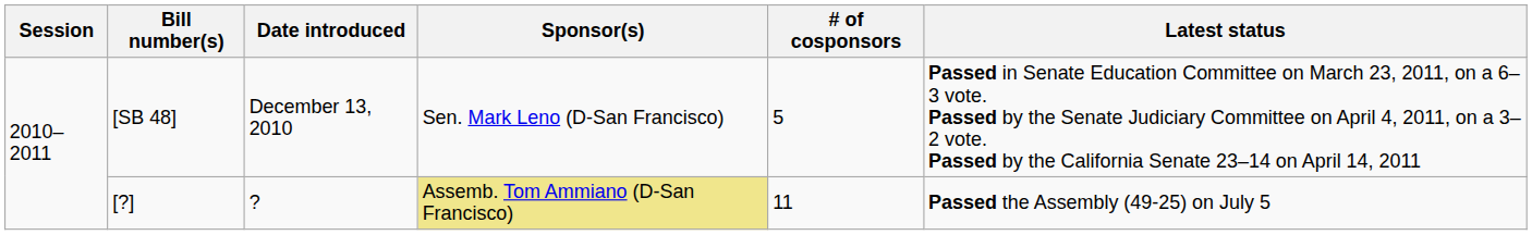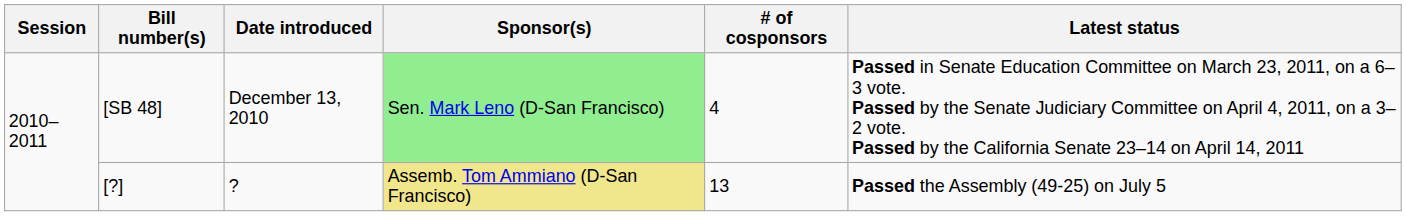 <table class="wikitable">
 <tr>
 <th>Session</th>
 <th>Bill number(s)</th>
 <th>Date introduced</th>
 <th>Sponsor(s)</th>
 <th># of cosponsors</th>
 <th>Latest status</th>
 </tr>
 <tr>
 <td rowspan=2>2010–2011</td>
 <td>[SB 48]</td>
 <td>December 13, 2010</td>
-<td>Sen. <a href='#'>Mark Leno</a> (D-San Francisco)</td>
-<td>5</td>
+<td style="background: lightgreen;">Sen. <a href='#'>Mark Leno</a> (D-San Francisco)</td>
+<td>4</td>
 <td><strong>Passed</strong> in Senate Education Committee on March 23, 2011, on a 6–3 vote.<br><strong>Passed</strong> by the Senate Judiciary Committee on April 4, 2011, on a 3–2 vote.<br> <strong>Passed</strong> by the California Senate 23–14 on April 14, 2011</td>
 </tr>
 <tr>
 <td>[?]</td>
 <td>?</td>
 <td style="background: khaki;">Assemb. <a href='#'>Tom Ammiano</a> (D-San Francisco)</td>
-<td>11</td>
+<td>13</td>
 <td><strong>Passed</strong> the Assembly (49-25) on July 5</td>
 </tr>
 </table>
